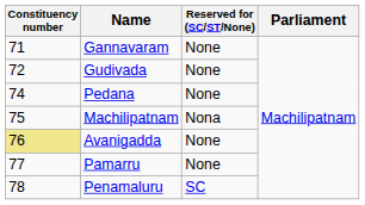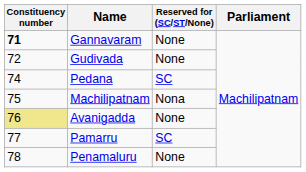 <table class="wikitable sortable">
 <tr>
 <th width="50px" style="font-size:75%">Constituency number</th>
 <th>Name</th>
 <th style="font-size:75%">Reserved for<br>(<a href='#'>SC</a>/<a href='#'>ST</a>/None)</th>
 <th>Parliament</th>
 </tr>
 <tr>
-<td>71</td>
+<td><strong>71</strong></td>
 <td><a href='#'>Gannavaram</a></td>
 <td>None</td>
 <td rowspan="7"><a href='#'>Machilipatnam</a></td>
 </tr>
 <tr>
 <td>72</td>
 <td><a href='#'>Gudivada</a></td>
 <td>None</td>
 </tr>
 <tr>
 <td>74</td>
 <td><a href='#'>Pedana</a></td>
-<td>None</td>
+<td><a href='#'>SC</a></td>
 </tr>
 <tr>
 <td>75</td>
 <td><a href='#'>Machilipatnam</a></td>
 <td>Nona</td>
 </tr>
 <tr>
 <td style="background: khaki;">76</td>
 <td><a href='#'>Avanigadda</a></td>
 <td>None</td>
 </tr>
 <tr>
 <td>77</td>
 <td><a href='#'>Pamarru</a></td>
-<td>None</td>
+<td><a href='#'>SC</a></td>
 </tr>
 <tr>
 <td>78</td>
 <td><a href='#'>Penamaluru</a></td>
-<td><a href='#'>SC</a></td>
+<td>None</td>
 </tr>
 </table>
